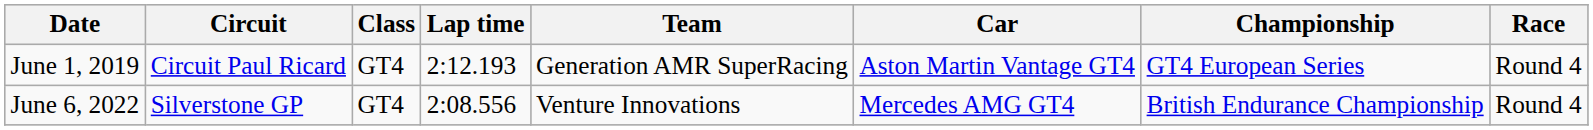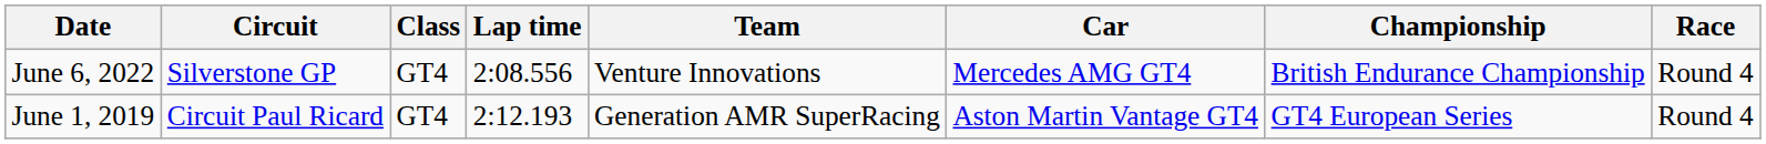 <table class="wikitable">
 <tr>
 <th>Date</th>
 <th>Circuit</th>
 <th>Class</th>
 <th>Lap time</th>
 <th>Team</th>
 <th>Car</th>
 <th>Championship</th>
 <th>Race</th>
 </tr>
 <tr>
+<td>June 6, 2022</td>
+<td><a href='#'>Silverstone GP</a></td>
+<td>GT4</td>
+<td>2:08.556</td>
+<td>Venture Innovations</td>
+<td><a href='#'>Mercedes AMG GT4</a></td>
+<td><a href='#'>British Endurance Championship</a></td>
+<td>Round 4</td>
+</tr>
+<tr>
 <td>June 1, 2019</td>
 <td><a href='#'>Circuit Paul Ricard</a></td>
 <td>GT4</td>
 <td>2:12.193</td>
 <td>Generation AMR SuperRacing</td>
 <td><a href='#'>Aston Martin Vantage GT4</a></td>
 <td><a href='#'>GT4 European Series</a></td>
 <td>Round 4</td>
 </tr>
-<tr>
-<td>June 6, 2022</td>
-<td><a href='#'>Silverstone GP</a></td>
-<td>GT4</td>
-<td>2:08.556</td>
-<td>Venture Innovations</td>
-<td><a href='#'>Mercedes AMG GT4</a></td>
-<td><a href='#'>British Endurance Championship</a></td>
-<td>Round 4</td>
-</tr>
 </table>
